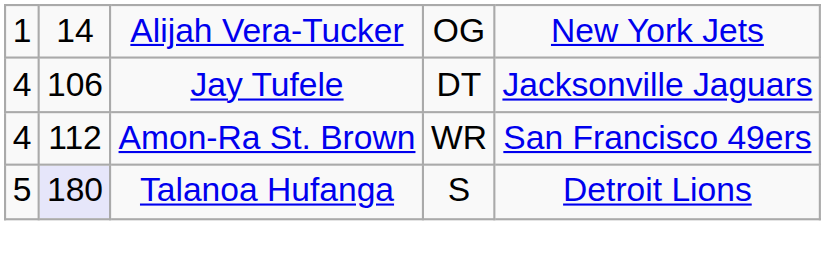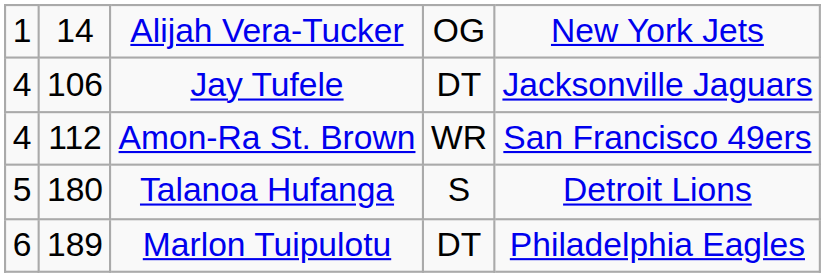 <table class="wikitable" style="text-align:center">
 <tr>
 <td>1</td>
 <td>14</td>
 <td><a href='#'>Alijah Vera-Tucker</a></td>
 <td>OG</td>
 <td><a href='#'>New York Jets</a></td>
 </tr>
 <tr>
 <td>4</td>
 <td>106</td>
 <td><a href='#'>Jay Tufele</a></td>
 <td>DT</td>
 <td><a href='#'>Jacksonville Jaguars</a></td>
 </tr>
 <tr>
 <td>4</td>
 <td>112</td>
 <td><a href='#'>Amon-Ra St. Brown</a></td>
 <td>WR</td>
 <td><a href='#'>San Francisco 49ers</a></td>
 </tr>
 <tr>
 <td>5</td>
-<td style="background: lavender;">180</td>
+<td>180</td>
 <td><a href='#'>Talanoa Hufanga</a></td>
 <td>S</td>
 <td><a href='#'>Detroit Lions</a></td>
 </tr>
+<tr>
+<td>6</td>
+<td>189</td>
+<td><a href='#'>Marlon Tuipulotu</a></td>
+<td>DT</td>
+<td><a href='#'>Philadelphia Eagles</a></td>
+</tr>
 </table>
